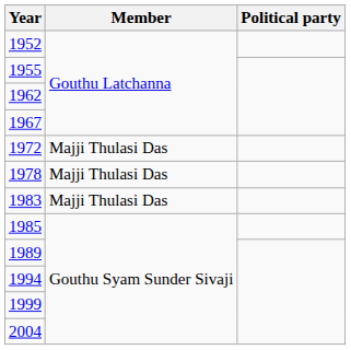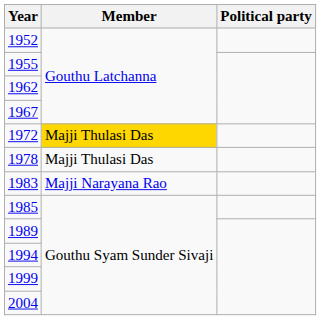 <table class="wikitable sortable">
 <tr>
 <th>Year</th>
 <th>Member</th>
 <th colspan="2">Political party</th>
 </tr>
 <tr>
 <td><a href='#'>1952</a></td>
 <td rowspan="4"><a href='#'>Gouthu Latchanna</a></td>
 <td></td>
 </tr>
 <tr>
 <td><a href='#'>1955</a></td>
 </tr>
 <tr>
 <td><a href='#'>1962</a></td>
 </tr>
 <tr>
 <td><a href='#'>1967</a></td>
 </tr>
 <tr>
 <td><a href='#'>1972</a></td>
-<td>Majji Thulasi Das</td>
+<td style="background: gold;">Majji Thulasi Das</td>
 <td></td>
 </tr>
 <tr>
 <td><a href='#'>1978</a></td>
 <td>Majji Thulasi Das</td>
 <td></td>
 </tr>
 <tr>
 <td><a href='#'>1983</a></td>
-<td>Majji Thulasi Das</td>
+<td><a href='#'>Majji Narayana Rao</a></td>
 <td></td>
 </tr>
 <tr>
 <td><a href='#'>1985</a></td>
 <td rowspan="5">Gouthu Syam Sunder Sivaji</td>
 <td></td>
 </tr>
 <tr>
 <td><a href='#'>1989</a></td>
 </tr>
 <tr>
 <td><a href='#'>1994</a></td>
 </tr>
 <tr>
 <td><a href='#'>1999</a></td>
 </tr>
 <tr>
 <td><a href='#'>2004</a></td>
 </tr>
 </table>
